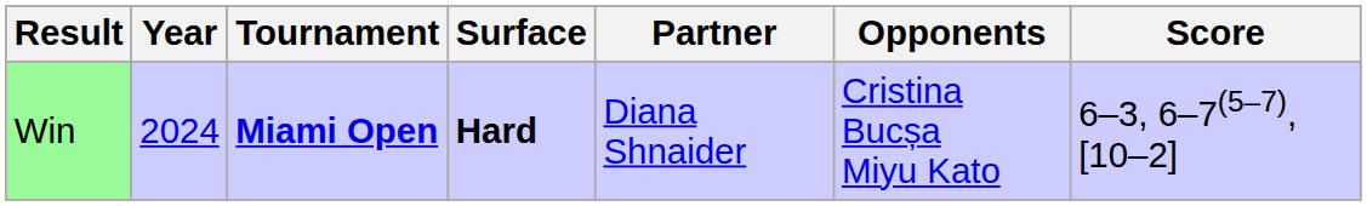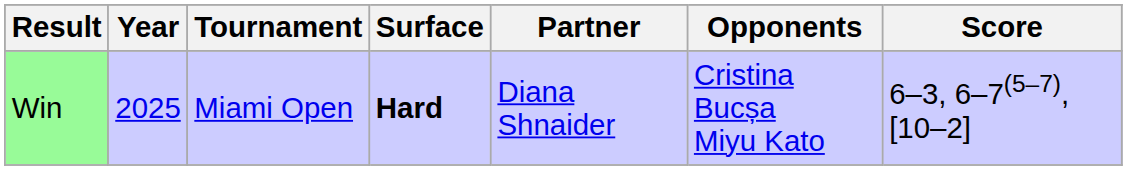 <table class="wikitable">
 <tr>
 <th>Result</th>
 <th>Year</th>
 <th>Tournament</th>
 <th>Surface</th>
 <th>Partner</th>
 <th>Opponents</th>
 <th class="unsortable">Score</th>
 </tr>
 <tr style="background:#ccccff;">
 <td bgcolor=98fb98>Win</td>
-<td><a href='#'>2024</a></td>
-<td><strong><a href='#'>Miami Open</a></strong></td>
+<td><a href='#'>2025</a></td>
+<td><a href='#'>Miami Open</a></td>
 <td><strong>Hard</strong></td>
 <td> <a href='#'>Diana Shnaider</a></td>
 <td> <a href='#'>Cristina Bucșa</a><br> <a href='#'>Miyu Kato</a></td>
 <td>6–3, 6–7<sup>(5–7)</sup>, [10–2]</td>
 </tr>
 </table>
